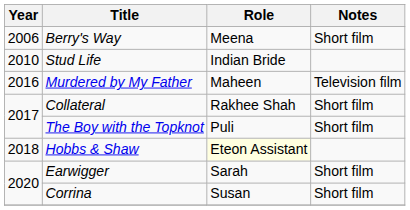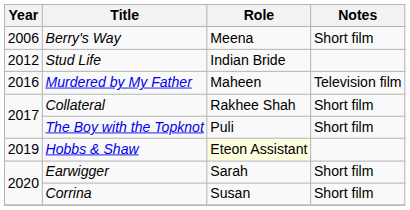 <table class="wikitable">
 <tr>
 <th>Year</th>
 <th>Title</th>
 <th>Role</th>
 <th>Notes</th>
 </tr>
 <tr>
 <td>2006</td>
 <td><em>Berry's Way</em></td>
 <td>Meena</td>
 <td>Short film</td>
 </tr>
 <tr>
-<td>2010</td>
+<td>2012</td>
 <td><em>Stud Life</em></td>
 <td>Indian Bride</td>
 <td></td>
 </tr>
 <tr>
 <td>2016</td>
 <td><em><a href='#'>Murdered by My Father</a></em></td>
 <td>Maheen</td>
 <td>Television film</td>
 </tr>
 <tr>
 <td rowspan="2">2017</td>
 <td><em>Collateral</em></td>
 <td>Rakhee Shah</td>
 <td>Short film</td>
 </tr>
 <tr>
 <td><em><a href='#'>The Boy with the Topknot</a></em></td>
 <td>Puli</td>
 <td>Short film</td>
 </tr>
 <tr>
-<td>2018</td>
+<td>2019</td>
 <td><em><a href='#'>Hobbs & Shaw</a></em></td>
 <td style="background: lightyellow;">Eteon Assistant</td>
 <td></td>
 </tr>
 <tr>
 <td rowspan="2">2020</td>
 <td><em>Earwigger</em></td>
 <td>Sarah</td>
 <td>Short film</td>
 </tr>
 <tr>
 <td><em>Corrina</em></td>
 <td>Susan</td>
 <td>Short film</td>
 </tr>
 <tr>
 </tr>
 </table>
